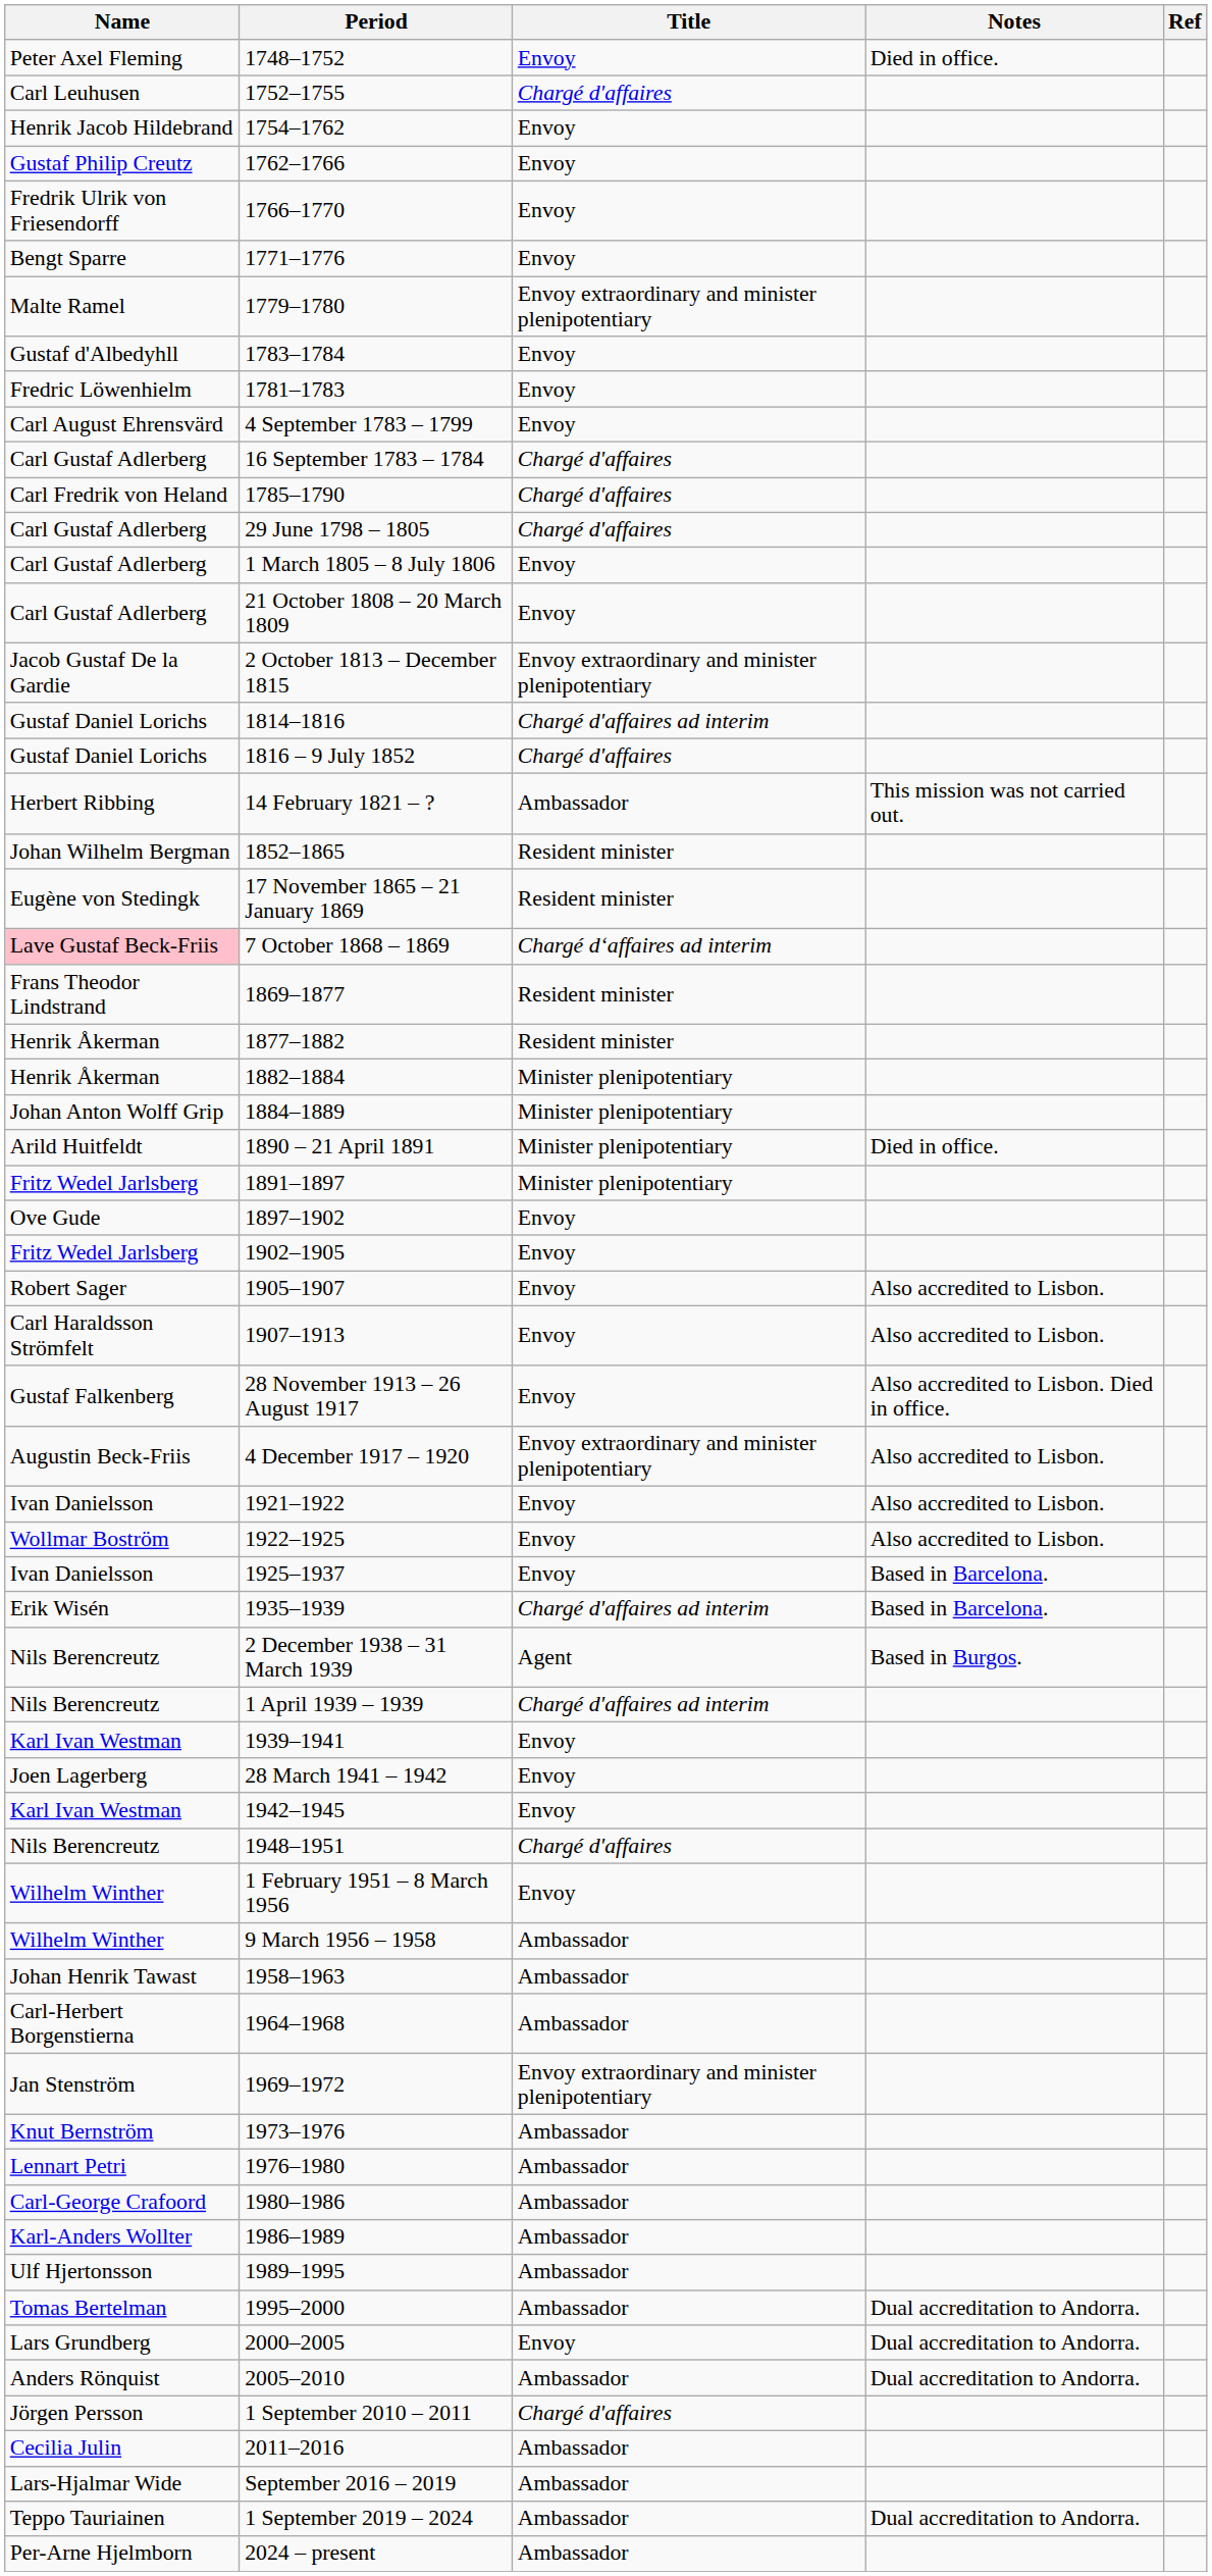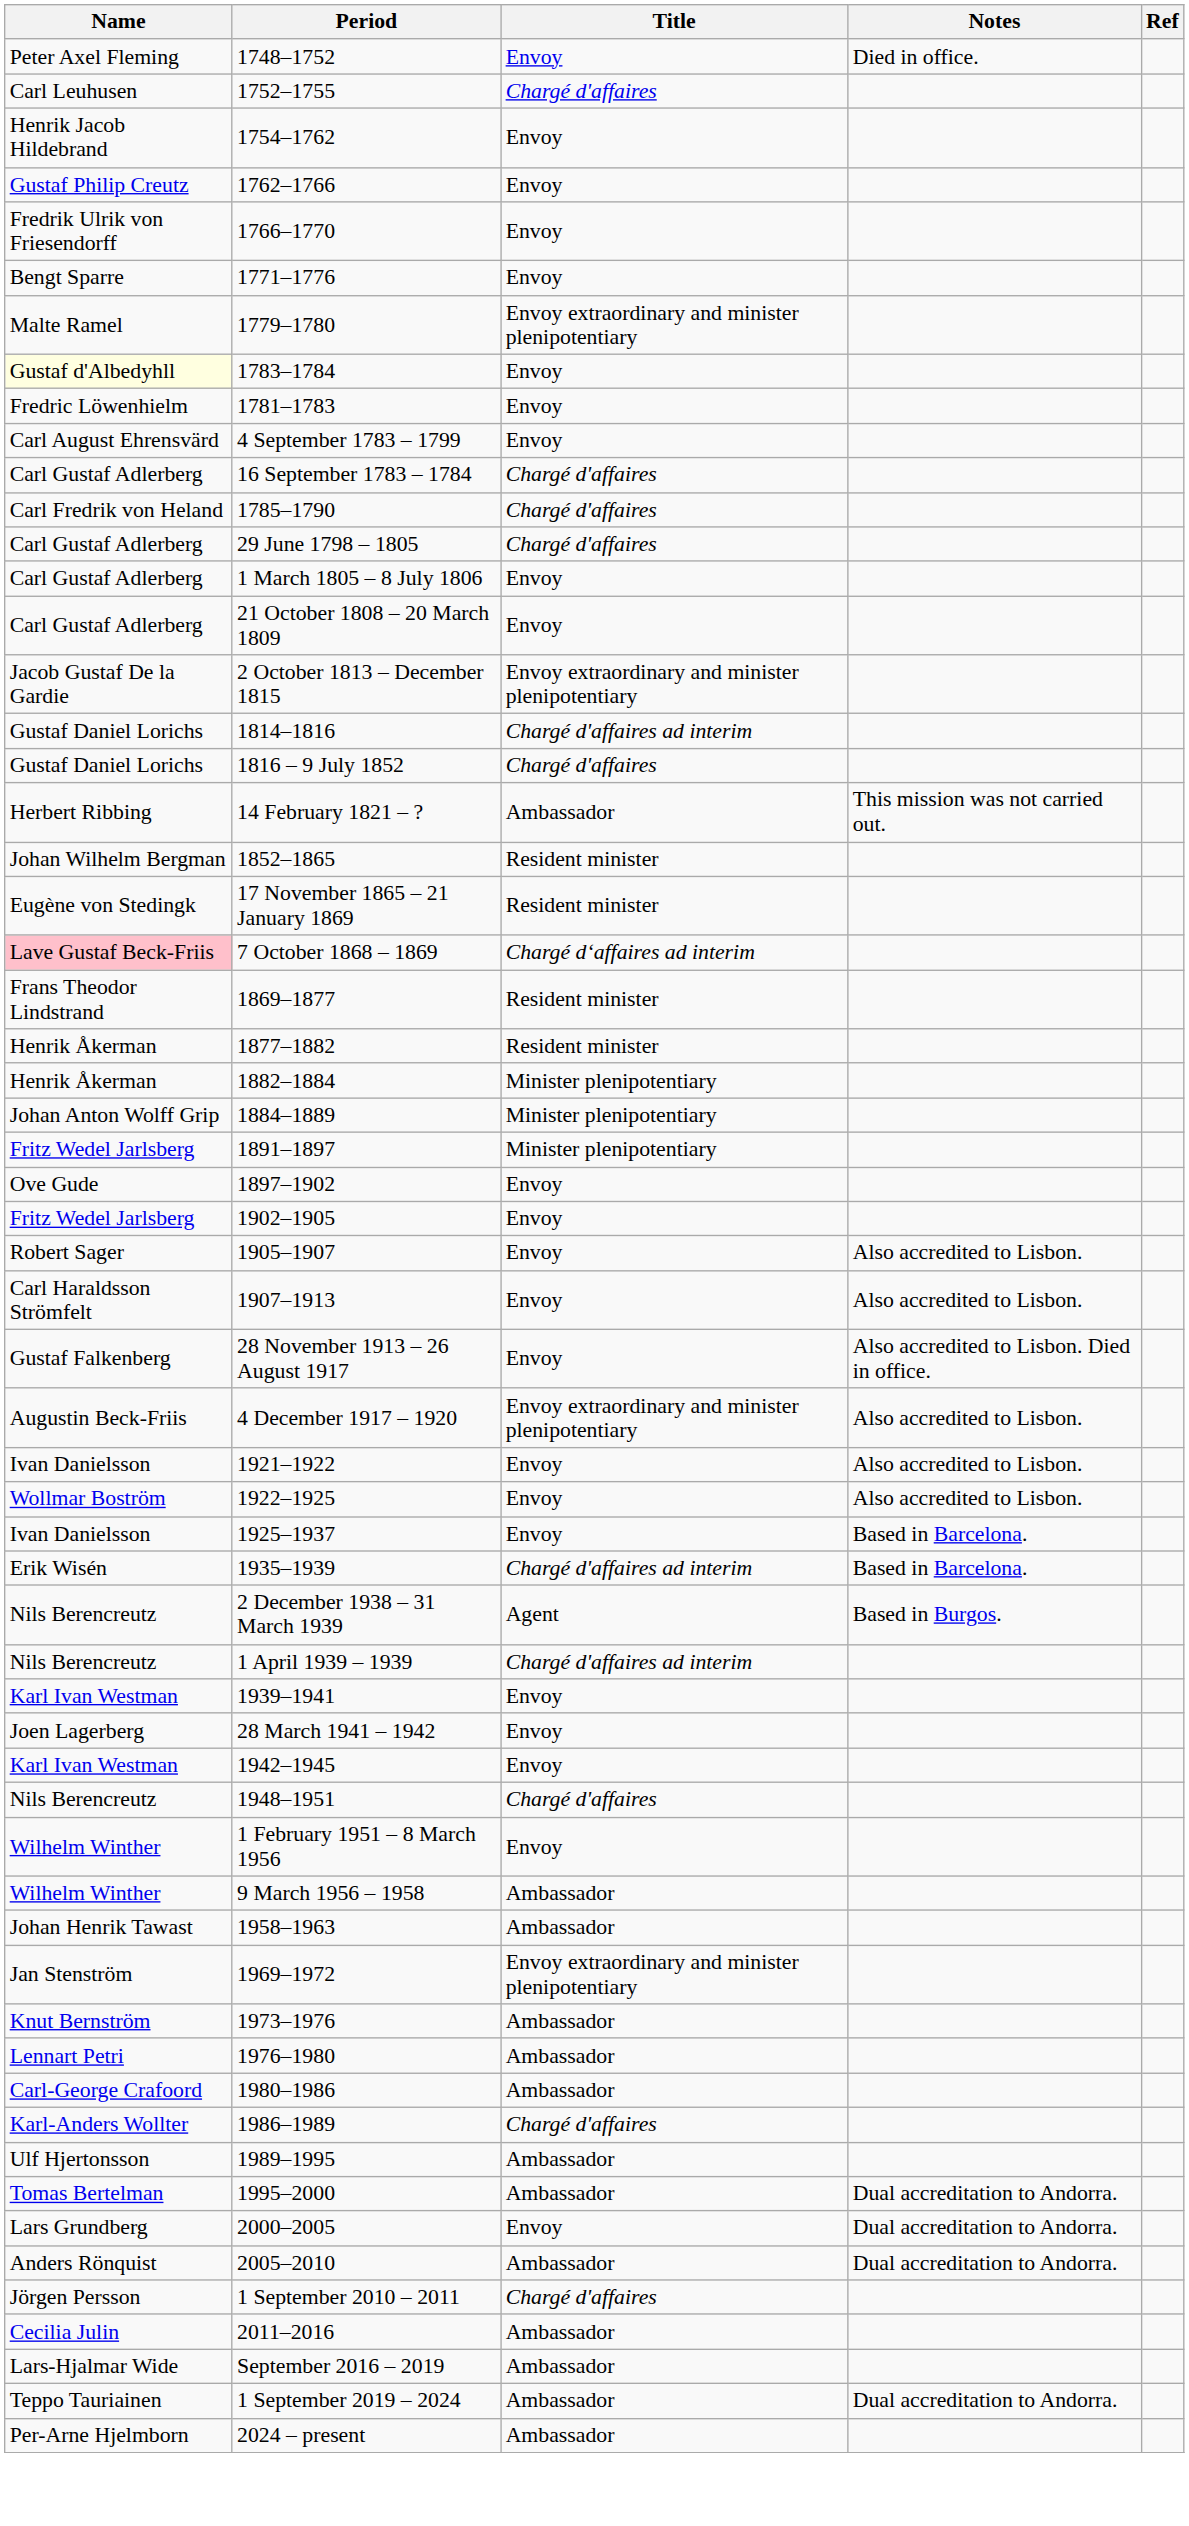 <table class="wikitable">
 <tr>
 <th>Name</th>
 <th>Period</th>
 <th>Title</th>
 <th>Notes</th>
 <th>Ref</th>
 </tr>
 <tr>
 <td>Peter Axel Fleming</td>
 <td>1748–1752</td>
 <td><a href='#'>Envoy</a></td>
 <td>Died in office.</td>
 <td></td>
 </tr>
 <tr>
 <td>Carl Leuhusen</td>
 <td>1752–1755</td>
 <td><em><a href='#'>Chargé d'affaires</a></em></td>
 <td></td>
 <td></td>
 </tr>
 <tr>
 <td>Henrik Jacob Hildebrand</td>
 <td>1754–1762</td>
 <td>Envoy</td>
 <td></td>
 <td></td>
 </tr>
 <tr>
 <td><a href='#'>Gustaf Philip Creutz</a></td>
 <td>1762–1766</td>
 <td>Envoy</td>
 <td></td>
 <td></td>
 </tr>
 <tr>
 <td>Fredrik Ulrik von Friesendorff</td>
 <td>1766–1770</td>
 <td>Envoy</td>
 <td></td>
 <td></td>
 </tr>
 <tr>
 <td>Bengt Sparre</td>
 <td>1771–1776</td>
 <td>Envoy</td>
 <td></td>
 <td></td>
 </tr>
 <tr>
 <td>Malte Ramel</td>
 <td>1779–1780</td>
 <td>Envoy extraordinary and minister plenipotentiary</td>
 <td></td>
 <td></td>
 </tr>
 <tr>
-<td>Gustaf d'Albedyhll</td>
+<td style="background: lightyellow;">Gustaf d'Albedyhll</td>
 <td>1783–1784</td>
 <td>Envoy</td>
 <td></td>
 <td></td>
 </tr>
 <tr>
 <td>Fredric Löwenhielm</td>
 <td>1781–1783</td>
 <td>Envoy</td>
 <td></td>
 <td></td>
 </tr>
 <tr>
 <td>Carl August Ehrensvärd</td>
 <td>4 September 1783 – 1799</td>
 <td>Envoy</td>
 <td></td>
 <td></td>
 </tr>
 <tr>
 <td>Carl Gustaf Adlerberg</td>
 <td>16 September 1783 – 1784</td>
 <td><em>Chargé d'affaires</em></td>
 <td></td>
 <td></td>
 </tr>
 <tr>
 <td>Carl Fredrik von Heland</td>
 <td>1785–1790</td>
 <td><em>Chargé d'affaires</em></td>
 <td></td>
 <td></td>
 </tr>
 <tr>
 <td>Carl Gustaf Adlerberg</td>
 <td>29 June 1798 – 1805</td>
 <td><em>Chargé d'affaires</em></td>
 <td></td>
 <td></td>
 </tr>
 <tr>
 <td>Carl Gustaf Adlerberg</td>
 <td>1 March 1805 – 8 July 1806</td>
 <td>Envoy</td>
 <td></td>
 <td></td>
 </tr>
 <tr>
 <td>Carl Gustaf Adlerberg</td>
 <td>21 October 1808 – 20 March 1809</td>
 <td>Envoy</td>
 <td></td>
 <td></td>
 </tr>
 <tr>
 <td>Jacob Gustaf De la Gardie</td>
 <td>2 October 1813 – December 1815</td>
 <td>Envoy extraordinary and minister plenipotentiary</td>
 <td></td>
 <td></td>
 </tr>
 <tr>
 <td>Gustaf Daniel Lorichs</td>
 <td>1814–1816</td>
 <td><em>Chargé d'affaires ad interim</em></td>
 <td></td>
 <td></td>
 </tr>
 <tr>
 <td>Gustaf Daniel Lorichs</td>
 <td>1816 – 9 July 1852</td>
 <td><em>Chargé d'affaires</em></td>
 <td></td>
 <td></td>
 </tr>
 <tr>
 <td>Herbert Ribbing</td>
 <td>14 February 1821 – ?</td>
 <td>Ambassador</td>
 <td>This mission was not carried out.</td>
 <td></td>
 </tr>
 <tr>
 <td>Johan Wilhelm Bergman</td>
 <td>1852–1865</td>
 <td>Resident minister</td>
 <td></td>
 <td></td>
 </tr>
 <tr>
 <td>Eugène von Stedingk</td>
 <td>17 November 1865 – 21 January 1869</td>
 <td>Resident minister</td>
 <td></td>
 <td></td>
 </tr>
 <tr>
 <td style="background: pink;">Lave Gustaf Beck-Friis</td>
 <td>7 October 1868 – 1869</td>
 <td><em>Chargé d‘affaires ad interim</em></td>
 <td></td>
 <td></td>
 </tr>
 <tr>
 <td>Frans Theodor Lindstrand</td>
 <td>1869–1877</td>
 <td>Resident minister</td>
 <td></td>
 <td></td>
 </tr>
 <tr>
 <td>Henrik Åkerman</td>
 <td>1877–1882</td>
 <td>Resident minister</td>
 <td></td>
 <td></td>
 </tr>
 <tr>
 <td>Henrik Åkerman</td>
 <td>1882–1884</td>
 <td>Minister plenipotentiary</td>
 <td></td>
 <td></td>
 </tr>
 <tr>
 <td>Johan Anton Wolff Grip</td>
 <td>1884–1889</td>
 <td>Minister plenipotentiary</td>
 <td></td>
-<td></td>
-</tr>
-<tr>
-<td>Arild Huitfeldt</td>
-<td>1890 – 21 April 1891</td>
-<td>Minister plenipotentiary</td>
-<td>Died in office.</td>
 <td></td>
 </tr>
 <tr>
 <td><a href='#'>Fritz Wedel Jarlsberg</a></td>
 <td>1891–1897</td>
 <td>Minister plenipotentiary</td>
 <td></td>
 <td></td>
 </tr>
 <tr>
 <td>Ove Gude</td>
 <td>1897–1902</td>
 <td>Envoy</td>
 <td></td>
 <td></td>
 </tr>
 <tr>
 <td><a href='#'>Fritz Wedel Jarlsberg</a></td>
 <td>1902–1905</td>
 <td>Envoy</td>
 <td></td>
 <td></td>
 </tr>
 <tr>
 <td>Robert Sager</td>
 <td>1905–1907</td>
 <td>Envoy</td>
 <td>Also accredited to Lisbon.</td>
 <td></td>
 </tr>
 <tr>
 <td>Carl Haraldsson Strömfelt</td>
 <td>1907–1913</td>
 <td>Envoy</td>
 <td>Also accredited to Lisbon.</td>
 <td></td>
 </tr>
 <tr>
 <td>Gustaf Falkenberg</td>
 <td>28 November 1913 – 26 August 1917</td>
 <td>Envoy</td>
 <td>Also accredited to Lisbon. Died in office.</td>
 <td></td>
 </tr>
 <tr>
 <td>Augustin Beck-Friis</td>
 <td>4 December 1917 – 1920</td>
 <td>Envoy extraordinary and minister plenipotentiary</td>
 <td>Also accredited to Lisbon.</td>
 <td></td>
 </tr>
 <tr>
 <td>Ivan Danielsson</td>
 <td>1921–1922</td>
 <td>Envoy</td>
 <td>Also accredited to Lisbon.</td>
 <td></td>
 </tr>
 <tr>
 <td><a href='#'>Wollmar Boström</a></td>
 <td>1922–1925</td>
 <td>Envoy</td>
 <td>Also accredited to Lisbon.</td>
 <td></td>
 </tr>
 <tr>
 <td>Ivan Danielsson</td>
 <td>1925–1937</td>
 <td>Envoy</td>
 <td>Based in <a href='#'>Barcelona</a>.</td>
 <td></td>
 </tr>
 <tr>
 <td>Erik Wisén</td>
 <td>1935–1939</td>
 <td><em>Chargé d'affaires ad interim</em></td>
 <td>Based in <a href='#'>Barcelona</a>.</td>
 <td></td>
 </tr>
 <tr>
 <td>Nils Berencreutz</td>
 <td>2 December 1938 – 31 March 1939</td>
 <td>Agent</td>
 <td>Based in <a href='#'>Burgos</a>.</td>
 <td></td>
 </tr>
 <tr>
 <td>Nils Berencreutz</td>
 <td>1 April 1939 – 1939</td>
 <td><em>Chargé d'affaires ad interim</em></td>
 <td></td>
 <td></td>
 </tr>
 <tr>
 <td><a href='#'>Karl Ivan Westman</a></td>
 <td>1939–1941</td>
 <td>Envoy</td>
 <td></td>
 <td></td>
 </tr>
 <tr>
 <td>Joen Lagerberg</td>
 <td>28 March 1941 – 1942</td>
 <td>Envoy</td>
 <td></td>
 <td></td>
 </tr>
 <tr>
 <td><a href='#'>Karl Ivan Westman</a></td>
 <td>1942–1945</td>
 <td>Envoy</td>
 <td></td>
 <td></td>
 </tr>
 <tr>
 <td>Nils Berencreutz</td>
 <td>1948–1951</td>
 <td><em>Chargé d'affaires</em></td>
 <td></td>
 <td></td>
 </tr>
 <tr>
 <td><a href='#'>Wilhelm Winther</a></td>
 <td>1 February 1951 – 8 March 1956</td>
 <td>Envoy</td>
 <td></td>
 <td></td>
 </tr>
 <tr>
 <td><a href='#'>Wilhelm Winther</a></td>
 <td>9 March 1956 – 1958</td>
 <td>Ambassador</td>
 <td></td>
 <td></td>
 </tr>
 <tr>
 <td>Johan Henrik Tawast</td>
 <td>1958–1963</td>
 <td>Ambassador</td>
 <td></td>
 <td></td>
 </tr>
 <tr>
-<td>Carl-Herbert Borgenstierna</td>
-<td>1964–1968</td>
-<td>Ambassador</td>
-<td></td>
-<td></td>
-</tr>
-<tr>
 <td>Jan Stenström</td>
 <td>1969–1972</td>
 <td>Envoy extraordinary and minister plenipotentiary</td>
 <td></td>
 <td></td>
 </tr>
 <tr>
 <td><a href='#'>Knut Bernström</a></td>
 <td>1973–1976</td>
 <td>Ambassador</td>
 <td></td>
 <td></td>
 </tr>
 <tr>
 <td><a href='#'>Lennart Petri</a></td>
 <td>1976–1980</td>
 <td>Ambassador</td>
 <td></td>
 <td></td>
 </tr>
 <tr>
 <td><a href='#'>Carl-George Crafoord</a></td>
 <td>1980–1986</td>
 <td>Ambassador</td>
 <td></td>
 <td></td>
 </tr>
 <tr>
 <td><a href='#'>Karl-Anders Wollter</a></td>
 <td>1986–1989</td>
-<td>Ambassador</td>
+<td><em>Chargé d'affaires</em></td>
 <td></td>
 <td></td>
 </tr>
 <tr>
 <td>Ulf Hjertonsson</td>
 <td>1989–1995</td>
 <td>Ambassador</td>
 <td></td>
 <td></td>
 </tr>
 <tr>
 <td><a href='#'>Tomas Bertelman</a></td>
 <td>1995–2000</td>
 <td>Ambassador</td>
 <td>Dual accreditation to Andorra.</td>
 <td></td>
 </tr>
 <tr>
 <td>Lars Grundberg</td>
 <td>2000–2005</td>
 <td>Envoy</td>
 <td>Dual accreditation to Andorra.</td>
 <td></td>
 </tr>
 <tr>
 <td>Anders Rönquist</td>
 <td>2005–2010</td>
 <td>Ambassador</td>
 <td>Dual accreditation to Andorra.</td>
 <td></td>
 </tr>
 <tr>
 <td>Jörgen Persson</td>
 <td>1 September 2010 – 2011</td>
 <td><em>Chargé d'affaires</em></td>
 <td></td>
 <td></td>
 </tr>
 <tr>
 <td><a href='#'>Cecilia Julin</a></td>
 <td>2011–2016</td>
 <td>Ambassador</td>
 <td></td>
 <td></td>
 </tr>
 <tr>
 <td>Lars-Hjalmar Wide</td>
 <td>September 2016 – 2019</td>
 <td>Ambassador</td>
 <td></td>
 <td></td>
 </tr>
 <tr>
 <td>Teppo Tauriainen</td>
 <td>1 September 2019 – 2024</td>
 <td>Ambassador</td>
 <td>Dual accreditation to Andorra.</td>
 <td></td>
 </tr>
 <tr>
 <td>Per-Arne Hjelmborn</td>
 <td>2024 – present</td>
 <td>Ambassador</td>
 <td></td>
 <td></td>
 </tr>
 <tr>
 </tr>
 </table>
